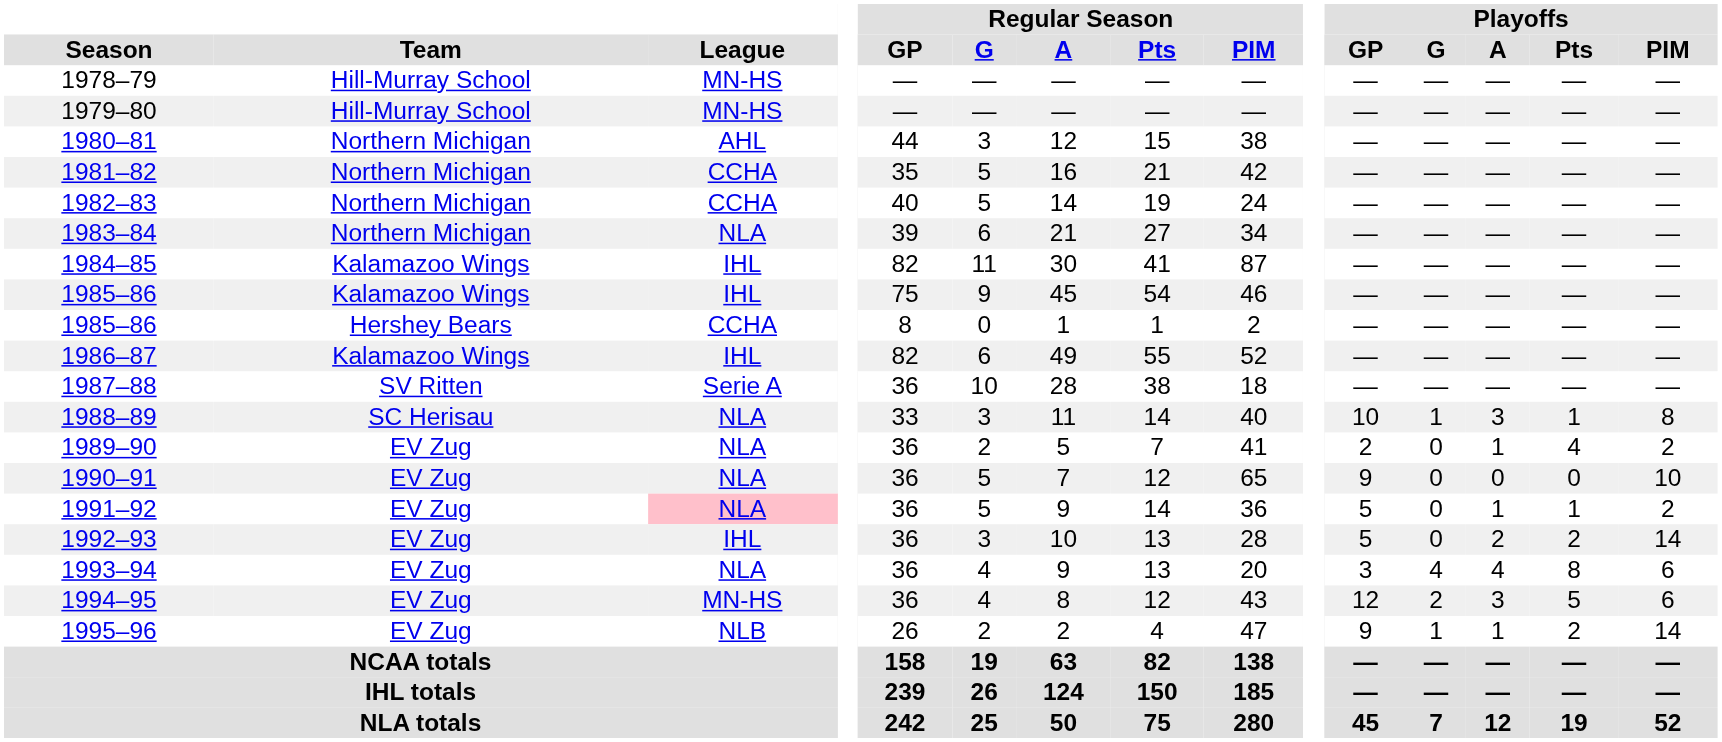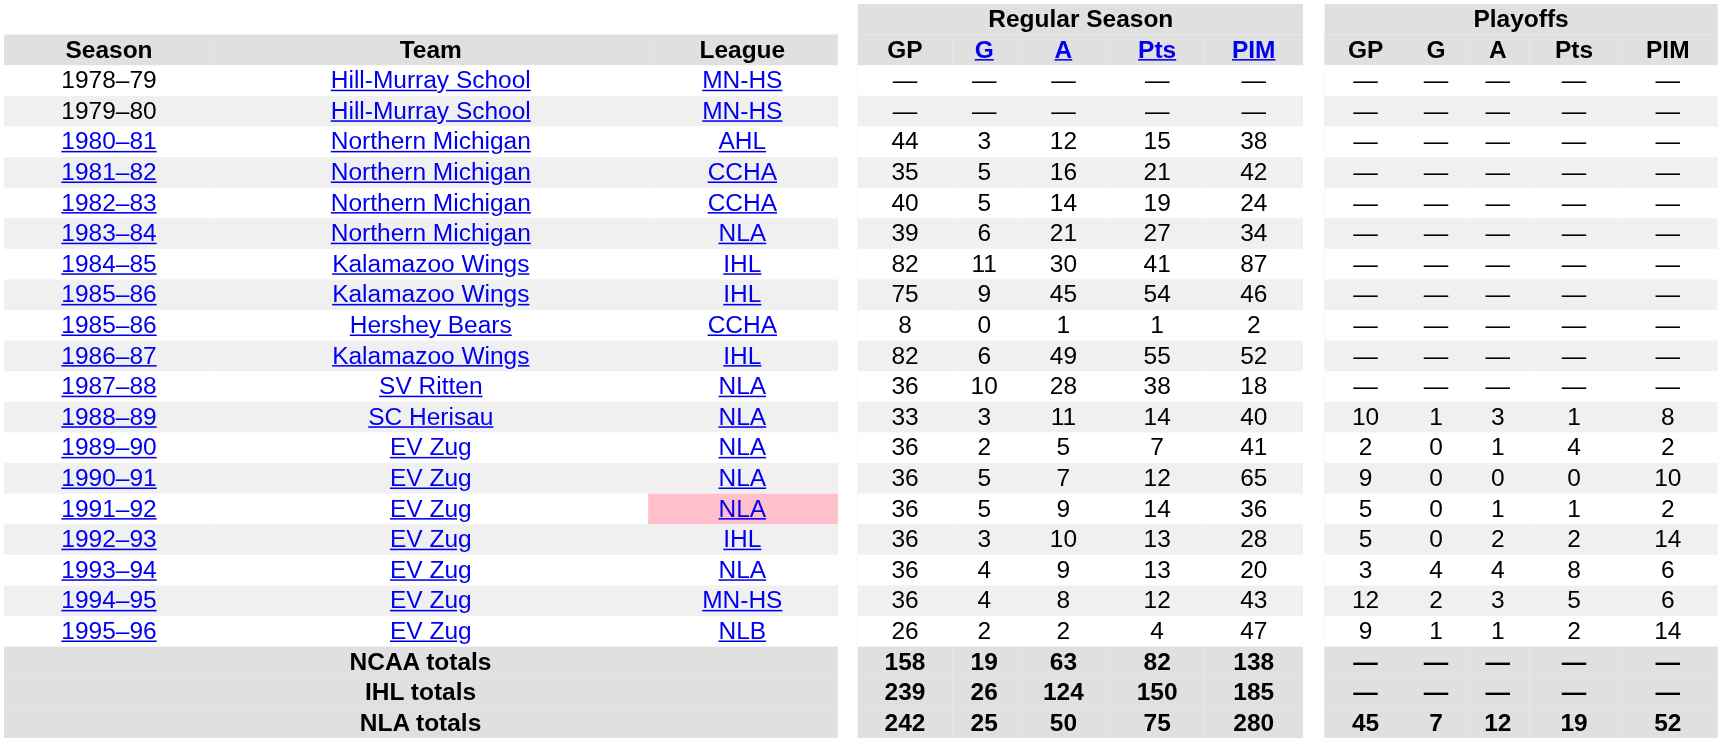 <table border="0" cellpadding="1" cellspacing="0" style="text-align:center; width:70em">
 <tr bgcolor="#e0e0e0">
 <th colspan="3"  bgcolor="#ffffff"> </th>
 <th rowspan="99" bgcolor="#ffffff"> </th>
 <th colspan="5">Regular Season</th>
 <th rowspan="99" bgcolor="#ffffff"> </th>
 <th colspan="5">Playoffs</th>
 </tr>
 <tr bgcolor="#e0e0e0">
 <th>Season</th>
 <th>Team</th>
 <th>League</th>
 <th>GP</th>
 <th><a href='#'>G</a></th>
 <th><a href='#'>A</a></th>
 <th><a href='#'>Pts</a></th>
 <th><a href='#'>PIM</a></th>
 <th>GP</th>
 <th>G</th>
 <th>A</th>
 <th>Pts</th>
 <th>PIM</th>
 </tr>
 <tr>
 <td>1978–79</td>
 <td><a href='#'>Hill-Murray School</a></td>
 <td><a href='#'>MN-HS</a></td>
 <td>—</td>
 <td>—</td>
 <td>—</td>
 <td>—</td>
 <td>—</td>
 <td>—</td>
 <td>—</td>
 <td>—</td>
 <td>—</td>
 <td>—</td>
 </tr>
 <tr bgcolor="f0f0f0">
 <td>1979–80</td>
 <td><a href='#'>Hill-Murray School</a></td>
 <td><a href='#'>MN-HS</a></td>
 <td>—</td>
 <td>—</td>
 <td>—</td>
 <td>—</td>
 <td>—</td>
 <td>—</td>
 <td>—</td>
 <td>—</td>
 <td>—</td>
 <td>—</td>
 </tr>
 <tr>
 <td><a href='#'>1980–81</a></td>
 <td><a href='#'>Northern Michigan</a></td>
 <td><a href='#'>AHL</a></td>
 <td>44</td>
 <td>3</td>
 <td>12</td>
 <td>15</td>
 <td>38</td>
 <td>—</td>
 <td>—</td>
 <td>—</td>
 <td>—</td>
 <td>—</td>
 </tr>
 <tr bgcolor="f0f0f0">
 <td><a href='#'>1981–82</a></td>
 <td><a href='#'>Northern Michigan</a></td>
 <td><a href='#'>CCHA</a></td>
 <td>35</td>
 <td>5</td>
 <td>16</td>
 <td>21</td>
 <td>42</td>
 <td>—</td>
 <td>—</td>
 <td>—</td>
 <td>—</td>
 <td>—</td>
 </tr>
 <tr>
 <td><a href='#'>1982–83</a></td>
 <td><a href='#'>Northern Michigan</a></td>
 <td><a href='#'>CCHA</a></td>
 <td>40</td>
 <td>5</td>
 <td>14</td>
 <td>19</td>
 <td>24</td>
 <td>—</td>
 <td>—</td>
 <td>—</td>
 <td>—</td>
 <td>—</td>
 </tr>
 <tr bgcolor="f0f0f0">
 <td><a href='#'>1983–84</a></td>
 <td><a href='#'>Northern Michigan</a></td>
 <td><a href='#'>NLA</a></td>
 <td>39</td>
 <td>6</td>
 <td>21</td>
 <td>27</td>
 <td>34</td>
 <td>—</td>
 <td>—</td>
 <td>—</td>
 <td>—</td>
 <td>—</td>
 </tr>
 <tr>
 <td><a href='#'>1984–85</a></td>
 <td><a href='#'>Kalamazoo Wings</a></td>
 <td><a href='#'>IHL</a></td>
 <td>82</td>
 <td>11</td>
 <td>30</td>
 <td>41</td>
 <td>87</td>
 <td>—</td>
 <td>—</td>
 <td>—</td>
 <td>—</td>
 <td>—</td>
 </tr>
 <tr bgcolor="f0f0f0">
 <td><a href='#'>1985–86</a></td>
 <td><a href='#'>Kalamazoo Wings</a></td>
 <td><a href='#'>IHL</a></td>
 <td>75</td>
 <td>9</td>
 <td>45</td>
 <td>54</td>
 <td>46</td>
 <td>—</td>
 <td>—</td>
 <td>—</td>
 <td>—</td>
 <td>—</td>
 </tr>
 <tr>
 <td><a href='#'>1985–86</a></td>
 <td><a href='#'>Hershey Bears</a></td>
 <td><a href='#'>CCHA</a></td>
 <td>8</td>
 <td>0</td>
 <td>1</td>
 <td>1</td>
 <td>2</td>
 <td>—</td>
 <td>—</td>
 <td>—</td>
 <td>—</td>
 <td>—</td>
 </tr>
 <tr bgcolor="f0f0f0">
 <td><a href='#'>1986–87</a></td>
 <td><a href='#'>Kalamazoo Wings</a></td>
 <td><a href='#'>IHL</a></td>
 <td>82</td>
 <td>6</td>
 <td>49</td>
 <td>55</td>
 <td>52</td>
 <td>—</td>
 <td>—</td>
 <td>—</td>
 <td>—</td>
 <td>—</td>
 </tr>
 <tr>
 <td><a href='#'>1987–88</a></td>
 <td><a href='#'>SV Ritten</a></td>
-<td><a href='#'>Serie A</a></td>
+<td><a href='#'>NLA</a></td>
 <td>36</td>
 <td>10</td>
 <td>28</td>
 <td>38</td>
 <td>18</td>
 <td>—</td>
 <td>—</td>
 <td>—</td>
 <td>—</td>
 <td>—</td>
 </tr>
 <tr bgcolor="f0f0f0">
 <td><a href='#'>1988–89</a></td>
 <td><a href='#'>SC Herisau</a></td>
 <td><a href='#'>NLA</a></td>
 <td>33</td>
 <td>3</td>
 <td>11</td>
 <td>14</td>
 <td>40</td>
 <td>10</td>
 <td>1</td>
 <td>3</td>
 <td>1</td>
 <td>8</td>
 </tr>
 <tr>
 <td><a href='#'>1989–90</a></td>
 <td><a href='#'>EV Zug</a></td>
 <td><a href='#'>NLA</a></td>
 <td>36</td>
 <td>2</td>
 <td>5</td>
 <td>7</td>
 <td>41</td>
 <td>2</td>
 <td>0</td>
 <td>1</td>
 <td>4</td>
 <td>2</td>
 </tr>
 <tr bgcolor="f0f0f0">
 <td><a href='#'>1990–91</a></td>
 <td><a href='#'>EV Zug</a></td>
 <td><a href='#'>NLA</a></td>
 <td>36</td>
 <td>5</td>
 <td>7</td>
 <td>12</td>
 <td>65</td>
 <td>9</td>
 <td>0</td>
 <td>0</td>
 <td>0</td>
 <td>10</td>
 </tr>
 <tr>
 <td><a href='#'>1991–92</a></td>
 <td><a href='#'>EV Zug</a></td>
 <td style="background: pink;"><a href='#'>NLA</a></td>
 <td>36</td>
 <td>5</td>
 <td>9</td>
 <td>14</td>
 <td>36</td>
 <td>5</td>
 <td>0</td>
 <td>1</td>
 <td>1</td>
 <td>2</td>
 </tr>
 <tr bgcolor="f0f0f0">
 <td><a href='#'>1992–93</a></td>
 <td><a href='#'>EV Zug</a></td>
 <td><a href='#'>IHL</a></td>
 <td>36</td>
 <td>3</td>
 <td>10</td>
 <td>13</td>
 <td>28</td>
 <td>5</td>
 <td>0</td>
 <td>2</td>
 <td>2</td>
 <td>14</td>
 </tr>
 <tr>
 <td><a href='#'>1993–94</a></td>
 <td><a href='#'>EV Zug</a></td>
 <td><a href='#'>NLA</a></td>
 <td>36</td>
 <td>4</td>
 <td>9</td>
 <td>13</td>
 <td>20</td>
 <td>3</td>
 <td>4</td>
 <td>4</td>
 <td>8</td>
 <td>6</td>
 </tr>
 <tr bgcolor="f0f0f0">
 <td><a href='#'>1994–95</a></td>
 <td><a href='#'>EV Zug</a></td>
 <td><a href='#'>MN-HS</a></td>
 <td>36</td>
 <td>4</td>
 <td>8</td>
 <td>12</td>
 <td>43</td>
 <td>12</td>
 <td>2</td>
 <td>3</td>
 <td>5</td>
 <td>6</td>
 </tr>
 <tr>
 <td><a href='#'>1995–96</a></td>
 <td><a href='#'>EV Zug</a></td>
 <td><a href='#'>NLB</a></td>
 <td>26</td>
 <td>2</td>
 <td>2</td>
 <td>4</td>
 <td>47</td>
 <td>9</td>
 <td>1</td>
 <td>1</td>
 <td>2</td>
 <td>14</td>
 </tr>
 <tr bgcolor="#e0e0e0">
 <th colspan="3">NCAA totals</th>
 <th>158</th>
 <th>19</th>
 <th>63</th>
 <th>82</th>
 <th>138</th>
 <th>—</th>
 <th>—</th>
 <th>—</th>
 <th>—</th>
 <th>—</th>
 </tr>
 <tr bgcolor="#e0e0e0">
 <th colspan="3">IHL totals</th>
 <th>239</th>
 <th>26</th>
 <th>124</th>
 <th>150</th>
 <th>185</th>
 <th>—</th>
 <th>—</th>
 <th>—</th>
 <th>—</th>
 <th>—</th>
 </tr>
 <tr bgcolor="#e0e0e0">
 <th colspan="3">NLA totals</th>
 <th>242</th>
 <th>25</th>
 <th>50</th>
 <th>75</th>
 <th>280</th>
 <th>45</th>
 <th>7</th>
 <th>12</th>
 <th>19</th>
 <th>52</th>
 </tr>
 </table>
